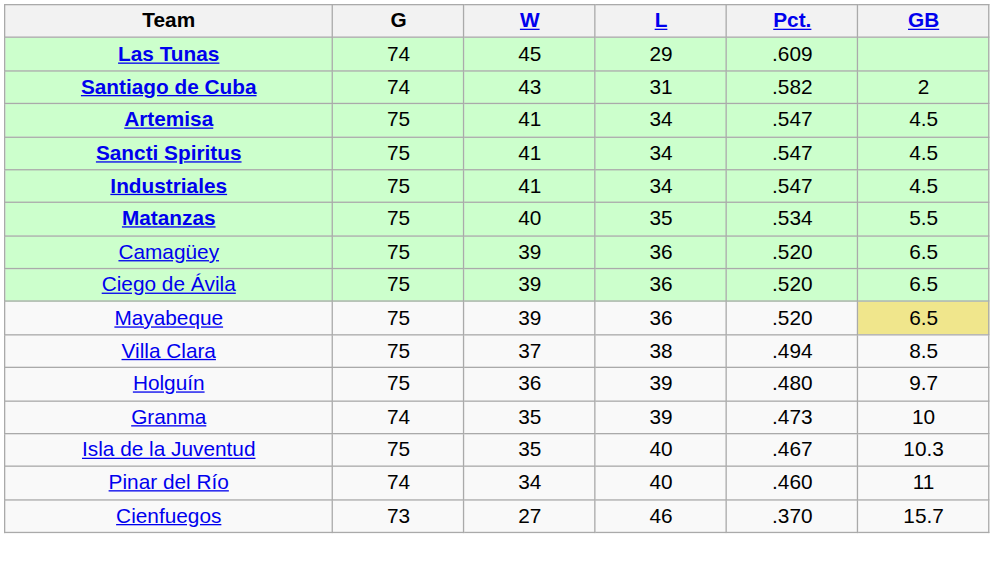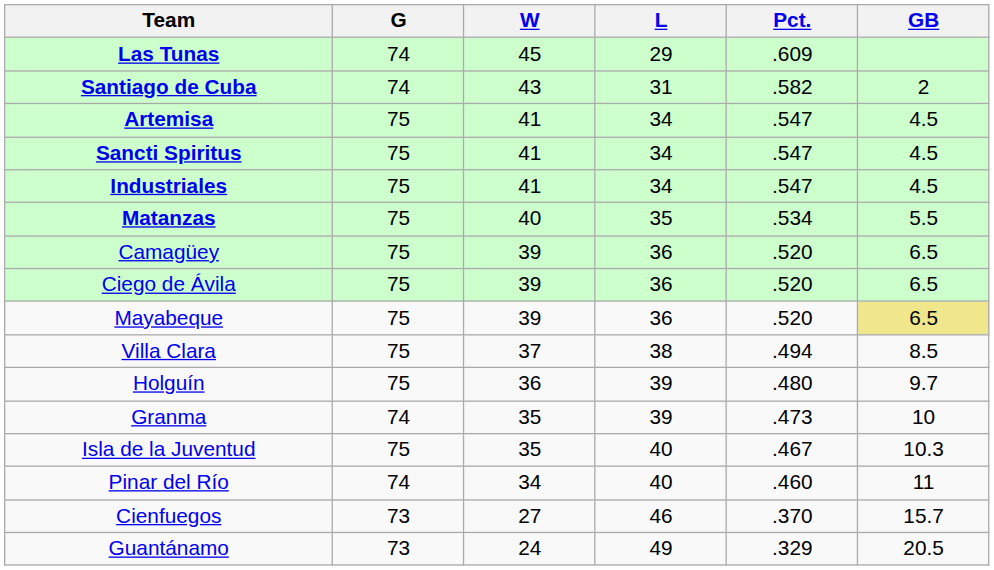 <table class="wikitable" width="60%" style="text-align: center;">
 <tr>
 <th width="15%">Team</th>
 <th width="6%">G</th>
 <th width="6%"><a href='#'>W</a></th>
 <th width="6%"><a href='#'>L</a></th>
 <th width="6%"><a href='#'>Pct.</a></th>
 <th width="6%"><a href='#'>GB</a></th>
 </tr>
 <tr style="background-color:#ccffcc;">
 <td><strong><a href='#'>Las Tunas</a></strong></td>
 <td>74</td>
 <td>45</td>
 <td>29</td>
 <td>.609</td>
 <td></td>
 </tr>
 <tr style="background-color:#ccffcc;">
 <td><strong><a href='#'>Santiago de Cuba</a></strong></td>
 <td>74</td>
 <td>43</td>
 <td>31</td>
 <td>.582</td>
 <td>2</td>
 </tr>
 <tr style="background-color:#ccffcc;">
 <td><strong><a href='#'>Artemisa</a></strong></td>
 <td>75</td>
 <td>41</td>
 <td>34</td>
 <td>.547</td>
 <td>4.5</td>
 </tr>
 <tr style="background-color:#ccffcc;">
 <td><strong><a href='#'>Sancti Spiritus</a></strong></td>
 <td>75</td>
 <td>41</td>
 <td>34</td>
 <td>.547</td>
 <td>4.5</td>
 </tr>
 <tr style="background-color:#ccffcc;">
 <td><strong><a href='#'>Industriales</a></strong></td>
 <td>75</td>
 <td>41</td>
 <td>34</td>
 <td>.547</td>
 <td>4.5</td>
 </tr>
 <tr style="background-color:#ccffcc;">
 <td><strong><a href='#'>Matanzas</a></strong></td>
 <td>75</td>
 <td>40</td>
 <td>35</td>
 <td>.534</td>
 <td>5.5</td>
 </tr>
 <tr style="background-color:#ccffcc;">
 <td><a href='#'>Camagüey</a></td>
 <td>75</td>
 <td>39</td>
 <td>36</td>
 <td>.520</td>
 <td>6.5</td>
 </tr>
 <tr style="background-color:#ccffcc;">
 <td><a href='#'>Ciego de Ávila</a></td>
 <td>75</td>
 <td>39</td>
 <td>36</td>
 <td>.520</td>
 <td>6.5</td>
 </tr>
 <tr>
 <td><a href='#'>Mayabeque</a></td>
 <td>75</td>
 <td>39</td>
 <td>36</td>
 <td>.520</td>
 <td style="background: khaki;">6.5</td>
 </tr>
 <tr>
 <td><a href='#'>Villa Clara</a></td>
 <td>75</td>
 <td>37</td>
 <td>38</td>
 <td>.494</td>
 <td>8.5</td>
 </tr>
 <tr>
 <td><a href='#'>Holguín</a></td>
 <td>75</td>
 <td>36</td>
 <td>39</td>
 <td>.480</td>
 <td>9.7</td>
 </tr>
 <tr>
 <td><a href='#'>Granma</a></td>
 <td>74</td>
 <td>35</td>
 <td>39</td>
 <td>.473</td>
 <td>10</td>
 </tr>
 <tr>
 <td><a href='#'>Isla de la Juventud</a></td>
 <td>75</td>
 <td>35</td>
 <td>40</td>
 <td>.467</td>
 <td>10.3</td>
 </tr>
 <tr>
 <td><a href='#'>Pinar del Río</a></td>
 <td>74</td>
 <td>34</td>
 <td>40</td>
 <td>.460</td>
 <td>11</td>
 </tr>
 <tr>
 <td><a href='#'>Cienfuegos</a></td>
 <td>73</td>
 <td>27</td>
 <td>46</td>
 <td>.370</td>
 <td>15.7</td>
 </tr>
+<tr>
+<td><a href='#'>Guantánamo</a></td>
+<td>73</td>
+<td>24</td>
+<td>49</td>
+<td>.329</td>
+<td>20.5</td>
+</tr>
 </table>
